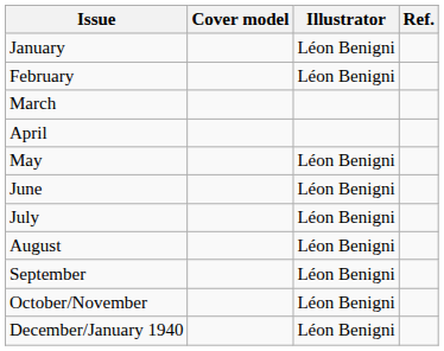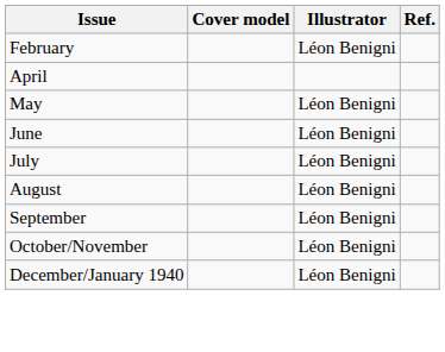 <table class="wikitable">
 <tr>
 <th>Issue</th>
 <th>Cover model</th>
 <th>Illustrator</th>
 <th>Ref.</th>
 </tr>
 <tr>
-<td>January</td>
-<td></td>
-<td>Léon Benigni</td>
-<td></td>
-</tr>
-<tr>
 <td>February</td>
 <td></td>
 <td>Léon Benigni</td>
-<td></td>
-</tr>
-<tr>
-<td>March</td>
-<td></td>
-<td></td>
 <td></td>
 </tr>
 <tr>
 <td>April</td>
 <td></td>
 <td></td>
 <td></td>
 </tr>
 <tr>
 <td>May</td>
 <td></td>
 <td>Léon Benigni</td>
 <td></td>
 </tr>
 <tr>
 <td>June</td>
 <td></td>
 <td>Léon Benigni</td>
 <td></td>
 </tr>
 <tr>
 <td>July</td>
 <td></td>
 <td>Léon Benigni</td>
 <td></td>
 </tr>
 <tr>
 <td>August</td>
 <td></td>
 <td>Léon Benigni</td>
 <td></td>
 </tr>
 <tr>
 <td>September</td>
 <td></td>
 <td>Léon Benigni</td>
 <td></td>
 </tr>
 <tr>
 <td>October/November</td>
 <td></td>
 <td>Léon Benigni</td>
 <td></td>
 </tr>
 <tr>
 <td>December/January 1940</td>
 <td></td>
 <td>Léon Benigni</td>
 <td></td>
 </tr>
 </table>
